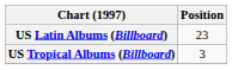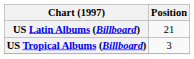 <table class="wikitable plainrowheaders sortable" style="text-align:center;">
 <tr>
 <th scope="col">Chart (1997)</th>
 <th scope="col">Position</th>
 </tr>
 <tr>
 <th scope="row">US <a href='#'>Latin Albums</a> (<em><a href='#'>Billboard</a></em>)</th>
-<td>23</td>
+<td>21</td>
 </tr>
 <tr>
 <th scope="row">US <a href='#'>Tropical Albums</a> (<em><a href='#'>Billboard</a></em>)</th>
 <td>3</td>
 </tr>
 <tr>
 </tr>
 </table>
